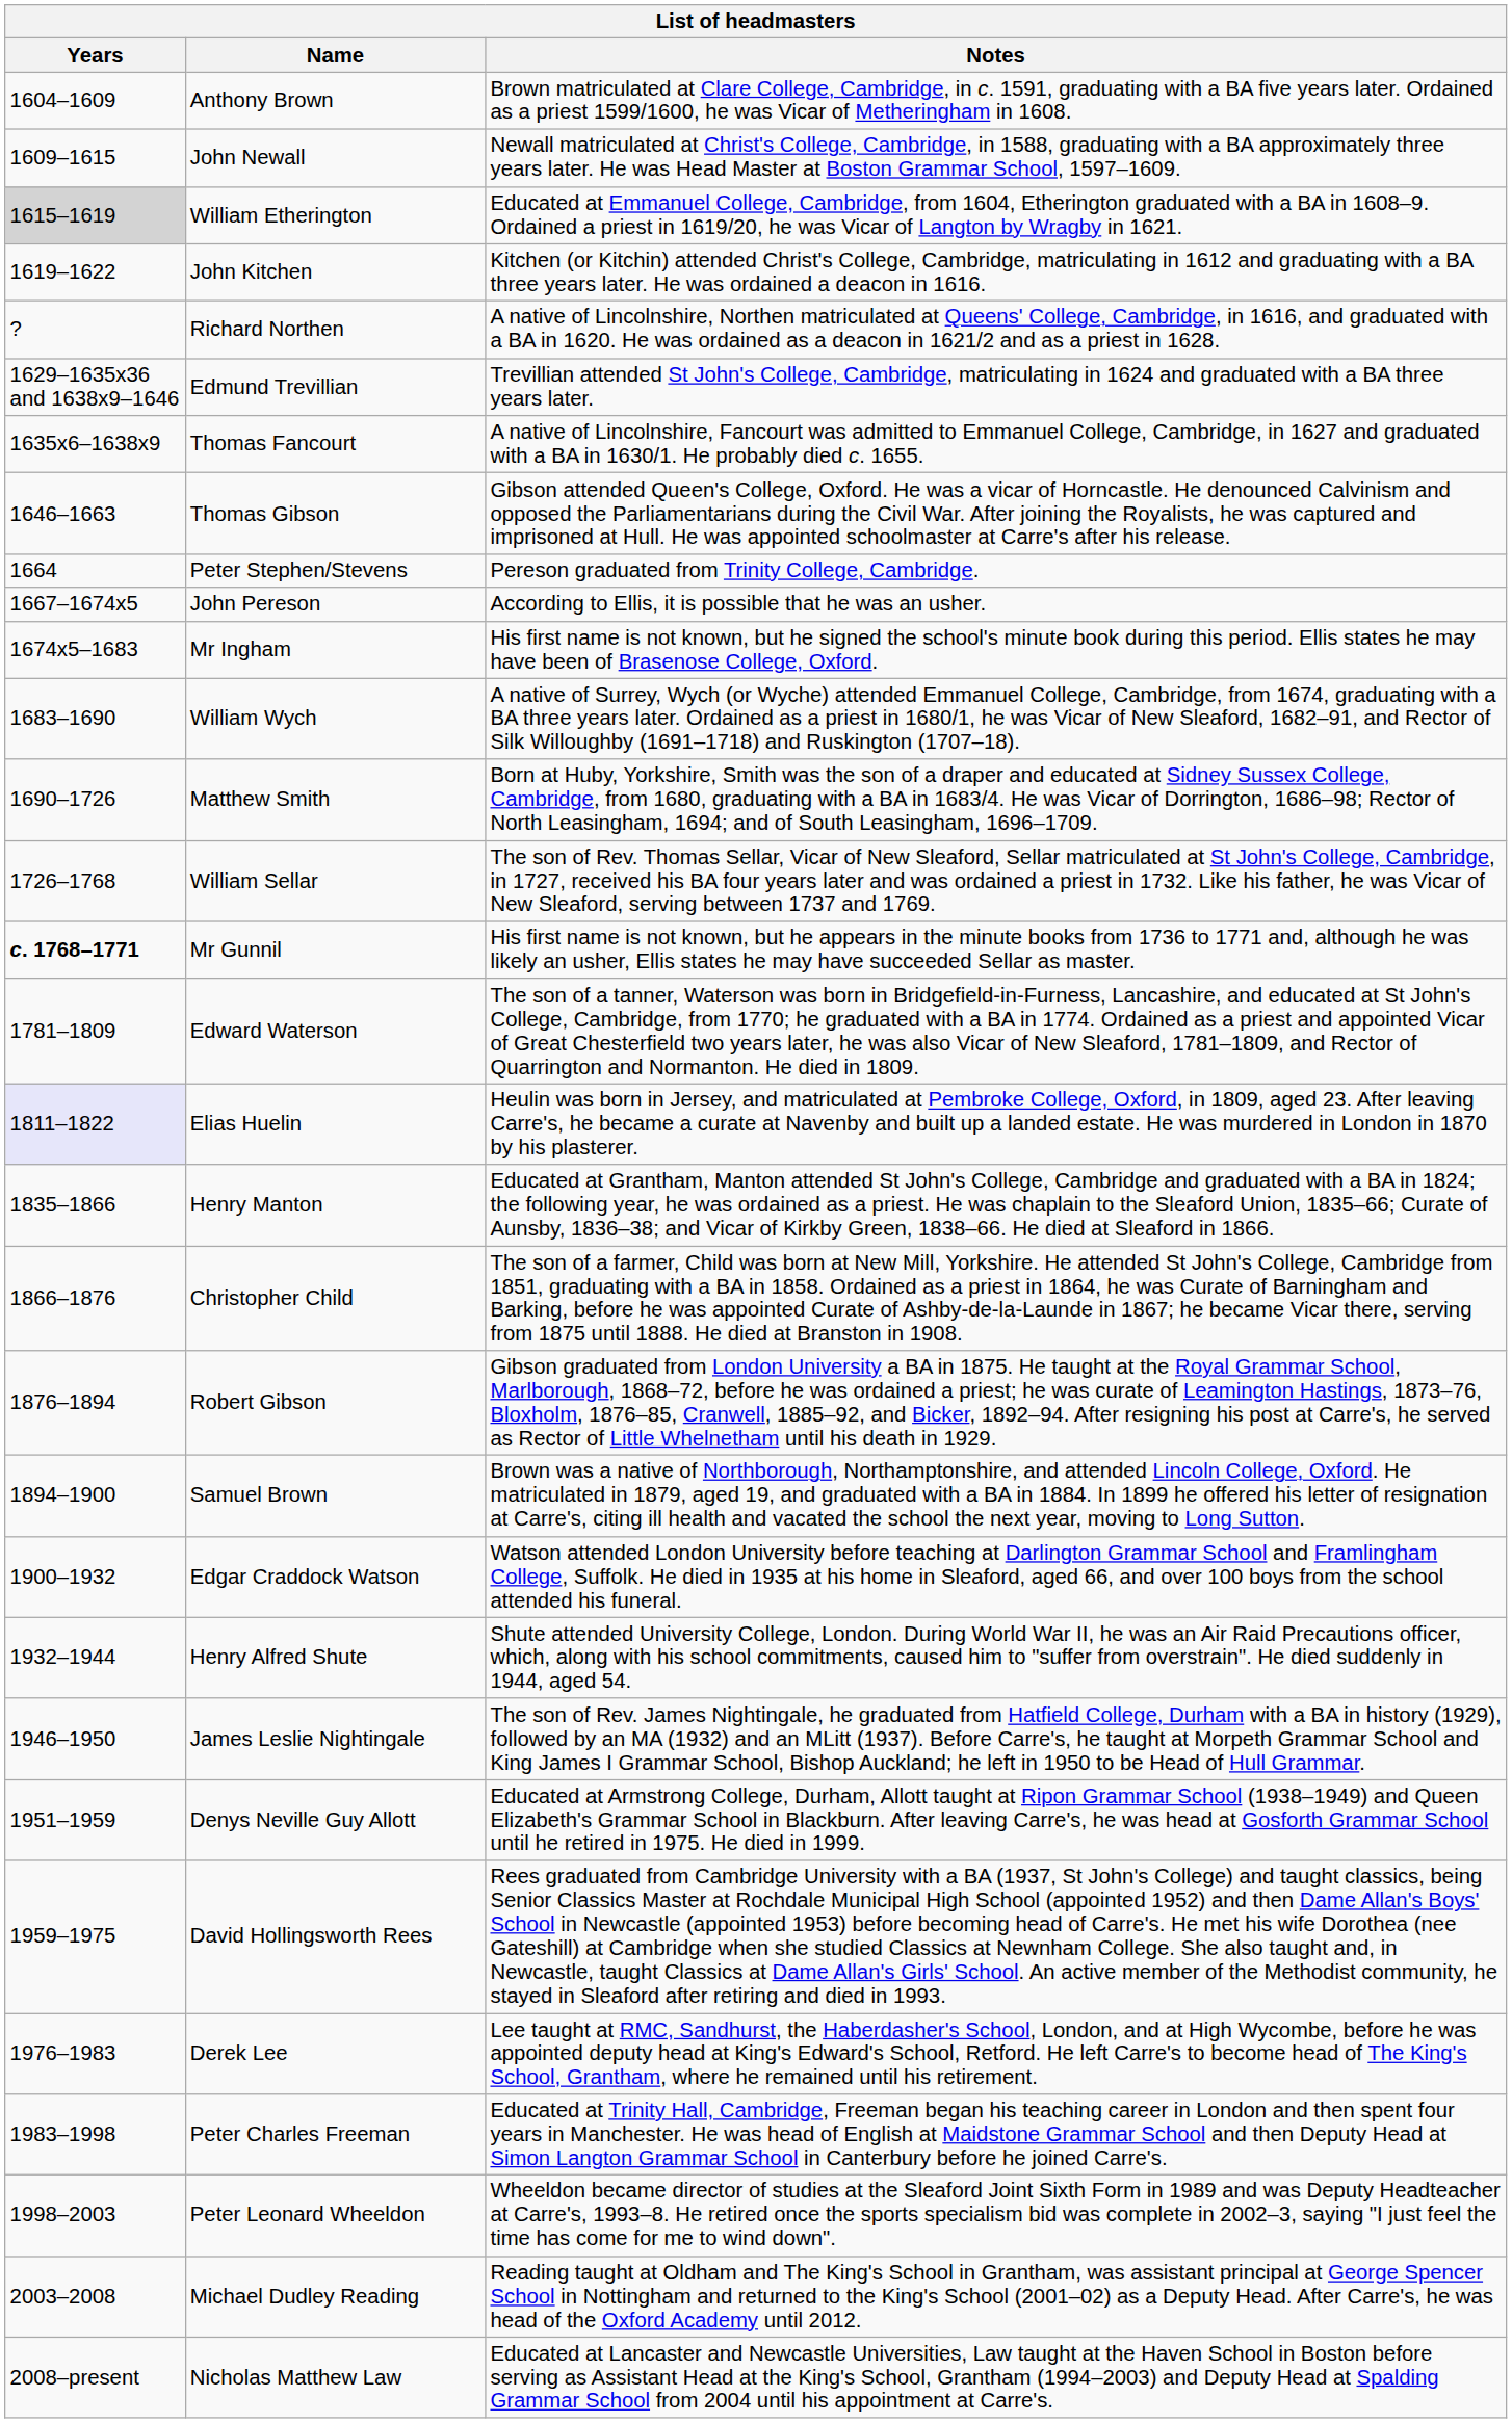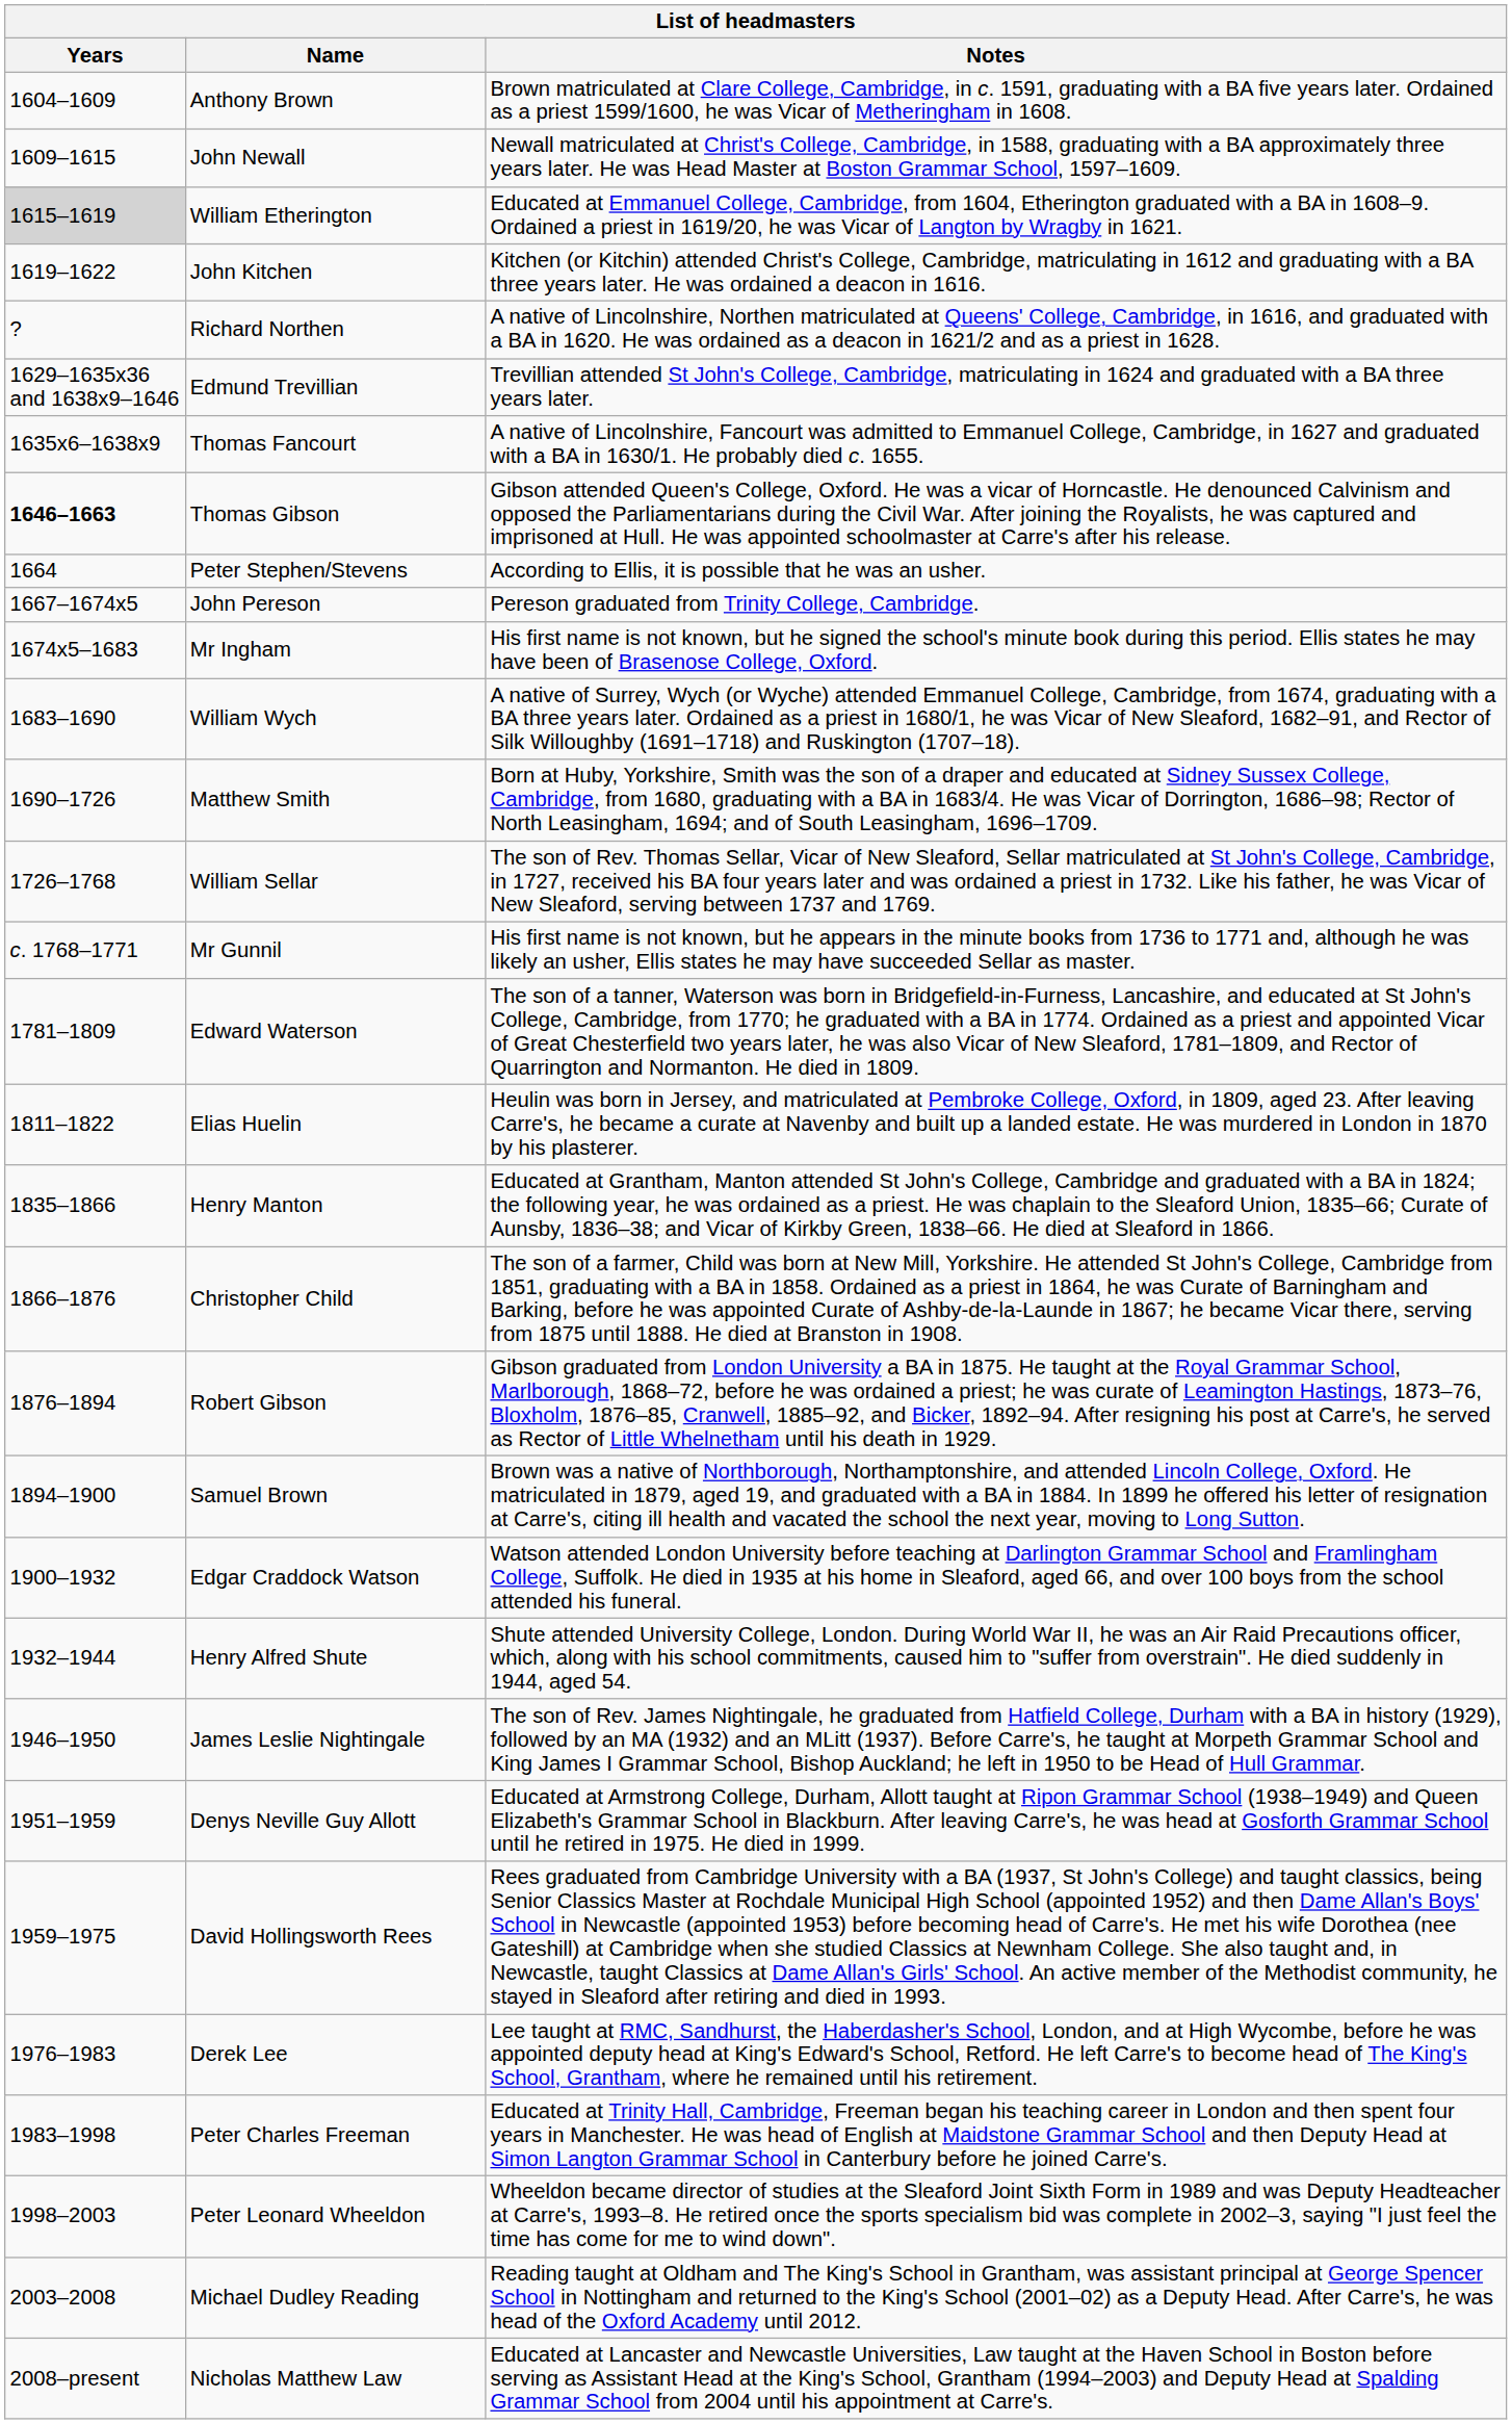 <table class="wikitable collapsible collapsed" style="width:90%; margin:auto">
 <tr>
 <th colspan="3">List of headmasters</th>
 </tr>
 <tr>
 <th width="12%">Years</th>
 <th width="20%">Name</th>
 <th>Notes</th>
 </tr>
 <tr>
 <td>1604–1609</td>
 <td>Anthony Brown</td>
 <td>Brown matriculated at <a href='#'>Clare College, Cambridge</a>, in <em>c</em>. 1591, graduating with a BA five years later. Ordained as a priest 1599/1600, he was Vicar of <a href='#'>Metheringham</a> in 1608.</td>
 </tr>
 <tr>
 <td>1609–1615</td>
 <td>John Newall</td>
 <td>Newall matriculated at <a href='#'>Christ's College, Cambridge</a>, in 1588, graduating with a BA approximately three years later. He was Head Master at <a href='#'>Boston Grammar School</a>, 1597–1609.</td>
 </tr>
 <tr>
 <td style="background: lightgrey;">1615–1619</td>
 <td>William Etherington</td>
 <td>Educated at <a href='#'>Emmanuel College, Cambridge</a>, from 1604, Etherington graduated with a BA in 1608–9. Ordained a priest in 1619/20, he was Vicar of <a href='#'>Langton by Wragby</a> in 1621.</td>
 </tr>
 <tr>
 <td>1619–1622</td>
 <td>John Kitchen</td>
 <td>Kitchen (or Kitchin) attended Christ's College, Cambridge, matriculating in 1612 and graduating with a BA three years later. He was ordained a deacon in 1616.</td>
 </tr>
 <tr>
 <td>?</td>
 <td>Richard Northen</td>
 <td>A native of Lincolnshire, Northen matriculated at <a href='#'>Queens' College, Cambridge</a>, in 1616, and graduated with a BA in 1620. He was ordained as a deacon in 1621/2 and as a priest in 1628.</td>
 </tr>
 <tr>
 <td>1629–1635x36 and 1638x9–1646</td>
 <td>Edmund Trevillian</td>
 <td>Trevillian attended <a href='#'>St John's College, Cambridge</a>, matriculating in 1624 and graduated with a BA three years later.</td>
 </tr>
 <tr>
 <td>1635x6–1638x9</td>
 <td>Thomas Fancourt</td>
 <td>A native of Lincolnshire, Fancourt was admitted to Emmanuel College, Cambridge, in 1627 and graduated with a BA in 1630/1. He probably died <em>c</em>. 1655.</td>
 </tr>
 <tr>
-<td>1646–1663</td>
+<td><strong>1646–1663</strong></td>
 <td>Thomas Gibson</td>
 <td>Gibson attended Queen's College, Oxford. He was a vicar of Horncastle. He denounced Calvinism and opposed the Parliamentarians during the Civil War. After joining the Royalists, he was captured and imprisoned at Hull. He was appointed schoolmaster at Carre's after his release.</td>
 </tr>
 <tr>
 <td>1664</td>
 <td>Peter Stephen/Stevens</td>
-<td>Pereson graduated from <a href='#'>Trinity College, Cambridge</a>.</td>
+<td>According to Ellis, it is possible that he was an usher.</td>
 </tr>
 <tr>
 <td>1667–1674x5</td>
 <td>John Pereson</td>
-<td>According to Ellis, it is possible that he was an usher.</td>
+<td>Pereson graduated from <a href='#'>Trinity College, Cambridge</a>.</td>
 </tr>
 <tr>
 <td>1674x5–1683</td>
 <td>Mr Ingham</td>
 <td>His first name is not known, but he signed the school's minute book during this period. Ellis states he may have been of <a href='#'>Brasenose College, Oxford</a>.</td>
 </tr>
 <tr>
 <td>1683–1690</td>
 <td>William Wych</td>
 <td>A native of Surrey, Wych (or Wyche) attended Emmanuel College, Cambridge, from 1674, graduating with a BA three years later. Ordained as a priest in 1680/1, he was Vicar of New Sleaford, 1682–91, and Rector of Silk Willoughby (1691–1718) and Ruskington (1707–18).</td>
 </tr>
 <tr>
 <td>1690–1726</td>
 <td>Matthew Smith</td>
 <td>Born at Huby, Yorkshire, Smith was the son of a draper and educated at <a href='#'>Sidney Sussex College, Cambridge</a>, from 1680, graduating with a BA in 1683/4. He was Vicar of Dorrington, 1686–98; Rector of North Leasingham, 1694; and of South Leasingham, 1696–1709.</td>
 </tr>
 <tr>
 <td>1726–1768</td>
 <td>William Sellar</td>
 <td>The son of Rev. Thomas Sellar, Vicar of New Sleaford, Sellar matriculated at <a href='#'>St John's College, Cambridge</a>, in 1727, received his BA four years later and was ordained a priest in 1732. Like his father, he was Vicar of New Sleaford, serving between 1737 and 1769.</td>
 </tr>
 <tr>
-<td><strong><em>c</em>. 1768–1771</strong></td>
+<td><em>c</em>. 1768–1771</td>
 <td>Mr Gunnil</td>
 <td>His first name is not known, but he appears in the minute books from 1736 to 1771 and, although he was likely an usher, Ellis states he may have succeeded Sellar as master.</td>
 </tr>
 <tr>
 <td>1781–1809</td>
 <td>Edward Waterson</td>
 <td>The son of a tanner, Waterson was born in Bridgefield-in-Furness, Lancashire, and educated at St John's College, Cambridge, from 1770; he graduated with a BA in 1774. Ordained as a priest and appointed Vicar of Great Chesterfield two years later, he was also Vicar of New Sleaford, 1781–1809, and Rector of Quarrington and Normanton. He died in 1809.</td>
 </tr>
 <tr>
-<td style="background: lavender;">1811–1822</td>
+<td>1811–1822</td>
 <td>Elias Huelin</td>
 <td>Heulin was born in Jersey, and matriculated at <a href='#'>Pembroke College, Oxford</a>, in 1809, aged 23. After leaving Carre's, he became a curate at Navenby and built up a landed estate. He was murdered in London in 1870 by his plasterer.</td>
 </tr>
 <tr>
 <td>1835–1866</td>
 <td>Henry Manton</td>
 <td>Educated at Grantham, Manton attended St John's College, Cambridge and graduated with a BA in 1824; the following year, he was ordained as a priest. He was chaplain to the Sleaford Union, 1835–66; Curate of Aunsby, 1836–38; and Vicar of Kirkby Green, 1838–66. He died at Sleaford in 1866.</td>
 </tr>
 <tr>
 <td>1866–1876</td>
 <td>Christopher Child</td>
 <td>The son of a farmer, Child was born at New Mill, Yorkshire. He attended St John's College, Cambridge from 1851, graduating with a BA in 1858. Ordained as a priest in 1864, he was Curate of Barningham and Barking, before he was appointed Curate of Ashby-de-la-Launde in 1867; he became Vicar there, serving from 1875 until 1888. He died at Branston in 1908.</td>
 </tr>
 <tr>
 <td>1876–1894</td>
 <td>Robert Gibson</td>
 <td>Gibson graduated from <a href='#'>London University</a> a BA in 1875. He taught at the <a href='#'>Royal Grammar School</a>, <a href='#'>Marlborough</a>, 1868–72, before he was ordained a priest; he was curate of <a href='#'>Leamington Hastings</a>, 1873–76, <a href='#'>Bloxholm</a>, 1876–85, <a href='#'>Cranwell</a>, 1885–92, and <a href='#'>Bicker</a>, 1892–94. After resigning his post at Carre's, he served as Rector of <a href='#'>Little Whelnetham</a> until his death in 1929.</td>
 </tr>
 <tr>
 <td>1894–1900</td>
 <td>Samuel Brown</td>
 <td>Brown was a native of <a href='#'>Northborough</a>, Northamptonshire, and attended <a href='#'>Lincoln College, Oxford</a>. He matriculated in 1879, aged 19, and graduated with a BA in 1884. In 1899 he offered his letter of resignation at Carre's, citing ill health and vacated the school the next year, moving to <a href='#'>Long Sutton</a>.</td>
 </tr>
 <tr>
 <td>1900–1932</td>
 <td>Edgar Craddock Watson</td>
 <td>Watson attended London University before teaching at <a href='#'>Darlington Grammar School</a> and <a href='#'>Framlingham College</a>, Suffolk. He died in 1935 at his home in Sleaford, aged 66, and over 100 boys from the school attended his funeral.</td>
 </tr>
 <tr>
 <td>1932–1944</td>
 <td>Henry Alfred Shute</td>
 <td>Shute attended University College, London. During World War II, he was an Air Raid Precautions officer, which, along with his school commitments, caused him to "suffer from overstrain". He died suddenly in 1944, aged 54.</td>
 </tr>
 <tr>
 <td>1946–1950</td>
 <td>James Leslie Nightingale</td>
 <td>The son of Rev. James Nightingale, he graduated from <a href='#'>Hatfield College, Durham</a> with a BA in history (1929), followed by an MA (1932) and an MLitt (1937). Before Carre's, he taught at Morpeth Grammar School and King James I Grammar School, Bishop Auckland; he left in 1950 to be Head of <a href='#'>Hull Grammar</a>.</td>
 </tr>
 <tr>
 <td>1951–1959</td>
 <td>Denys Neville Guy Allott</td>
 <td>Educated at Armstrong College, Durham, Allott taught at <a href='#'>Ripon Grammar School</a> (1938–1949) and Queen Elizabeth's Grammar School in Blackburn. After leaving Carre's, he was head at <a href='#'>Gosforth Grammar School</a> until he retired in 1975. He died in 1999.</td>
 </tr>
 <tr>
 <td>1959–1975</td>
 <td>David Hollingsworth Rees</td>
 <td>Rees graduated from Cambridge University with a BA (1937, St John's College) and taught classics, being Senior Classics Master at Rochdale Municipal High School (appointed 1952) and then <a href='#'>Dame Allan's Boys' School</a> in Newcastle (appointed 1953) before becoming head of Carre's. He met his wife Dorothea (nee Gateshill) at Cambridge when she studied Classics at Newnham College. She also taught and, in Newcastle, taught Classics at <a href='#'>Dame Allan's Girls' School</a>.  An active member of the Methodist community, he stayed in Sleaford after retiring and died in 1993.</td>
 </tr>
 <tr>
 <td>1976–1983</td>
 <td>Derek Lee</td>
 <td>Lee taught at <a href='#'>RMC, Sandhurst</a>, the <a href='#'>Haberdasher's School</a>, London, and at High Wycombe, before he was appointed deputy head at King's Edward's School, Retford. He left Carre's to become head of <a href='#'>The King's School, Grantham</a>, where he remained until his retirement.</td>
 </tr>
 <tr>
 <td>1983–1998</td>
 <td>Peter Charles Freeman</td>
 <td>Educated at <a href='#'>Trinity Hall, Cambridge</a>, Freeman began his teaching career in London and then spent four years in Manchester. He was head of English at <a href='#'>Maidstone Grammar School</a> and then Deputy Head at <a href='#'>Simon Langton Grammar School</a> in Canterbury before he joined Carre's.</td>
 </tr>
 <tr>
 <td>1998–2003</td>
 <td>Peter Leonard Wheeldon</td>
 <td>Wheeldon became director of studies at the Sleaford Joint Sixth Form in 1989 and was Deputy Headteacher at Carre's, 1993–8. He retired once the sports specialism bid was complete in 2002–3, saying "I just feel the time has come for me to wind down".</td>
 </tr>
 <tr>
 <td>2003–2008</td>
 <td>Michael Dudley Reading</td>
 <td>Reading taught at Oldham and The King's School in Grantham, was assistant principal at <a href='#'>George Spencer School</a> in Nottingham and returned to the King's School (2001–02) as a Deputy Head. After Carre's, he was head of the <a href='#'>Oxford Academy</a> until 2012.</td>
 </tr>
 <tr>
 <td>2008–present</td>
 <td>Nicholas Matthew Law</td>
 <td>Educated at Lancaster and Newcastle Universities, Law taught at the Haven School in Boston before serving as Assistant Head at the King's School, Grantham (1994–2003) and Deputy Head at <a href='#'>Spalding Grammar School</a> from 2004 until his appointment at Carre's.</td>
 </tr>
 </table>
